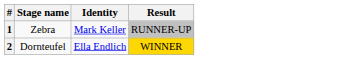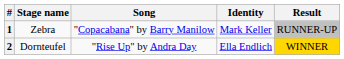 <table class="wikitable plainrowheaders" style="text-align: center;">
 <tr>
 <th>#</th>
 <th>Stage name</th>
+<th>Song</th>
 <th>Identity</th>
 <th>Result</th>
 </tr>
 <tr>
 <th>1</th>
 <td>Zebra</td>
+<td>"<a href='#'>Copacabana</a>" by <a href='#'>Barry Manilow</a></td>
 <td><a href='#'>Mark Keller</a></td>
 <td bgcolor=silver>RUNNER-UP</td>
 </tr>
 <tr>
 <th>2</th>
 <td>Dornteufel</td>
+<td>"<a href='#'>Rise Up</a>" by <a href='#'>Andra Day</a></td>
 <td><a href='#'>Ella Endlich</a></td>
 <td bgcolor=gold>WINNER</td>
 </tr>
 </table>
